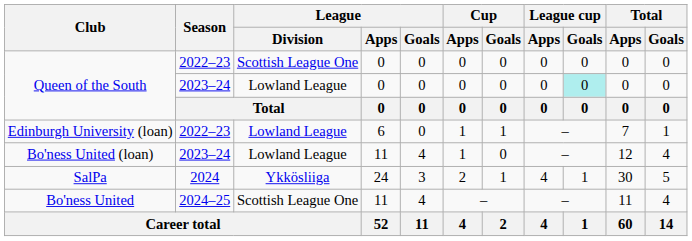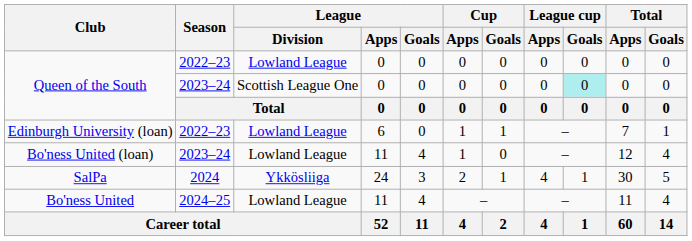 <table class="wikitable" style="text-align:center">
 <tr>
 <th rowspan="2">Club</th>
 <th rowspan="2">Season</th>
 <th colspan="3">League</th>
 <th colspan="2">Cup</th>
 <th colspan="2">League cup</th>
 <th colspan="2">Total</th>
 </tr>
 <tr>
 <th>Division</th>
 <th>Apps</th>
 <th>Goals</th>
 <th>Apps</th>
 <th>Goals</th>
 <th>Apps</th>
 <th>Goals</th>
 <th>Apps</th>
 <th>Goals</th>
 </tr>
 <tr>
 <td rowspan="3"><a href='#'>Queen of the South</a></td>
 <td><a href='#'>2022–23</a></td>
-<td><a href='#'>Scottish League One</a></td>
+<td><a href='#'>Lowland League</a></td>
 <td>0</td>
 <td>0</td>
 <td>0</td>
 <td>0</td>
 <td>0</td>
 <td>0</td>
 <td>0</td>
 <td>0</td>
 </tr>
 <tr>
 <td><a href='#'>2023–24</a></td>
-<td>Lowland League</td>
+<td>Scottish League One</td>
 <td>0</td>
 <td>0</td>
 <td>0</td>
 <td>0</td>
 <td>0</td>
 <td style="background: paleturquoise;">0</td>
 <td>0</td>
 <td>0</td>
 </tr>
 <tr>
 <th colspan="2">Total</th>
 <th>0</th>
 <th>0</th>
 <th>0</th>
 <th>0</th>
 <th>0</th>
 <th>0</th>
 <th>0</th>
 <th>0</th>
 </tr>
 <tr>
 <td><a href='#'>Edinburgh University</a> (loan)</td>
 <td><a href='#'>2022–23</a></td>
 <td><a href='#'>Lowland League</a></td>
 <td>6</td>
 <td>0</td>
 <td>1</td>
 <td>1</td>
 <td colspan=2>–</td>
 <td>7</td>
 <td>1</td>
 </tr>
 <tr>
 <td><a href='#'>Bo'ness United</a> (loan)</td>
 <td><a href='#'>2023–24</a></td>
 <td>Lowland League</td>
 <td>11</td>
 <td>4</td>
 <td>1</td>
 <td>0</td>
 <td colspan=2>–</td>
 <td>12</td>
 <td>4</td>
 </tr>
 <tr>
 <td><a href='#'>SalPa</a></td>
 <td><a href='#'>2024</a></td>
 <td><a href='#'>Ykkösliiga</a></td>
 <td>24</td>
 <td>3</td>
 <td>2</td>
 <td>1</td>
 <td>4</td>
 <td>1</td>
 <td>30</td>
 <td>5</td>
 </tr>
 <tr>
 <td><a href='#'>Bo'ness United</a></td>
 <td><a href='#'>2024–25</a></td>
-<td>Scottish League One</td>
+<td>Lowland League</td>
 <td>11</td>
 <td>4</td>
 <td colspan=2>–</td>
 <td colspan=2>–</td>
 <td>11</td>
 <td>4</td>
 </tr>
 <tr>
 <th colspan="3">Career total</th>
 <th>52</th>
 <th>11</th>
 <th>4</th>
 <th>2</th>
 <th>4</th>
 <th>1</th>
 <th>60</th>
 <th>14</th>
 </tr>
 </table>
